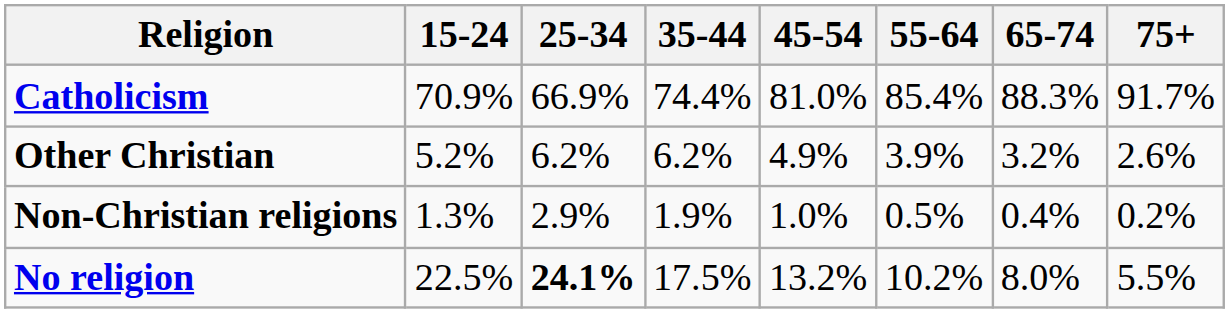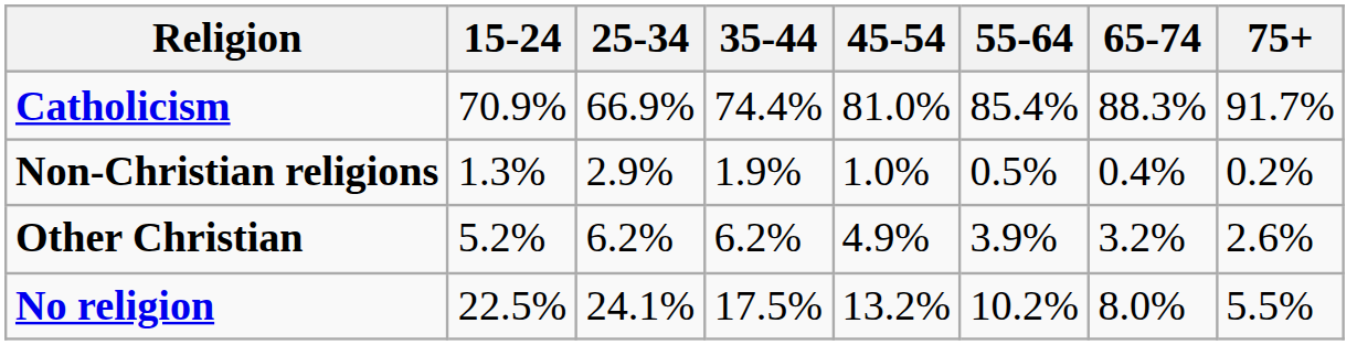 <table class="wikitable">
 <tr>
 <th>Religion</th>
 <th>15-24</th>
 <th>25-34</th>
 <th>35-44</th>
 <th>45-54</th>
 <th>55-64</th>
 <th>65-74</th>
 <th>75+</th>
 </tr>
 <tr>
 <td><strong><a href='#'>Catholicism</a></strong></td>
 <td style="background:;">70.9%</td>
 <td style="background:;">66.9%</td>
 <td>74.4%</td>
 <td>81.0%</td>
 <td>85.4%</td>
 <td>88.3%</td>
 <td>91.7%</td>
 </tr>
 <tr>
+<td><strong>Non-Christian religions</strong></td>
+<td>1.3%</td>
+<td>2.9%</td>
+<td>1.9%</td>
+<td>1.0%</td>
+<td>0.5%</td>
+<td>0.4%</td>
+<td>0.2%</td>
+</tr>
+<tr>
 <td><strong>Other Christian</strong></td>
 <td>5.2%</td>
 <td>6.2%</td>
 <td>6.2%</td>
 <td>4.9%</td>
 <td>3.9%</td>
 <td>3.2%</td>
 <td>2.6%</td>
 </tr>
 <tr>
-<td><strong>Non-Christian religions</strong></td>
-<td>1.3%</td>
-<td>2.9%</td>
-<td>1.9%</td>
-<td>1.0%</td>
-<td>0.5%</td>
-<td>0.4%</td>
-<td>0.2%</td>
-</tr>
-<tr>
 <td><strong><a href='#'>No religion</a></strong></td>
 <td>22.5%</td>
-<td><strong>24.1%</strong></td>
+<td>24.1%</td>
 <td>17.5%</td>
 <td>13.2%</td>
 <td>10.2%</td>
 <td>8.0%</td>
 <td>5.5%</td>
 </tr>
 </table>
